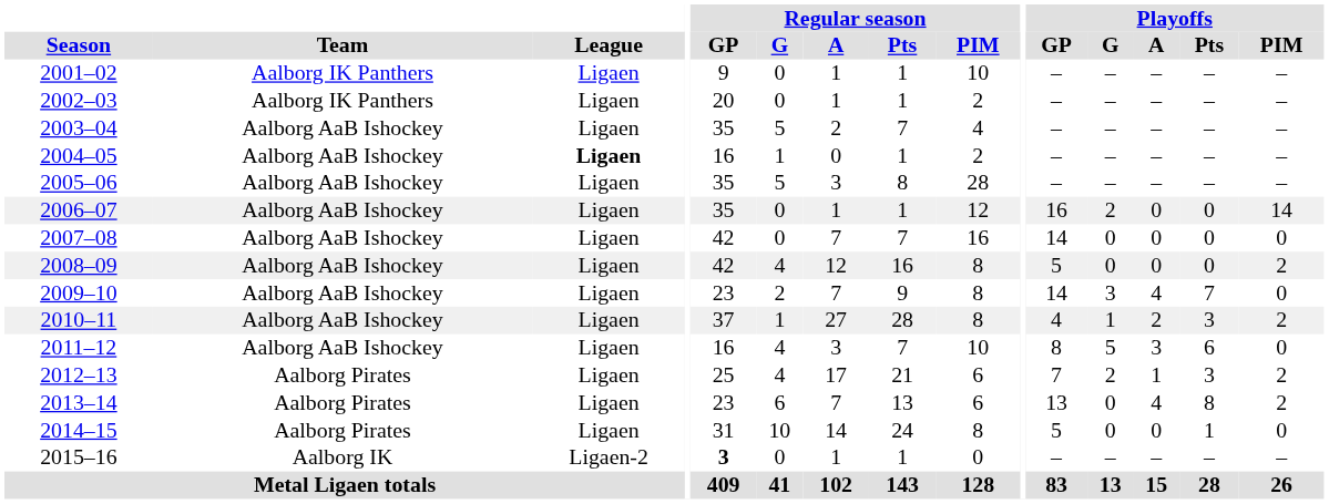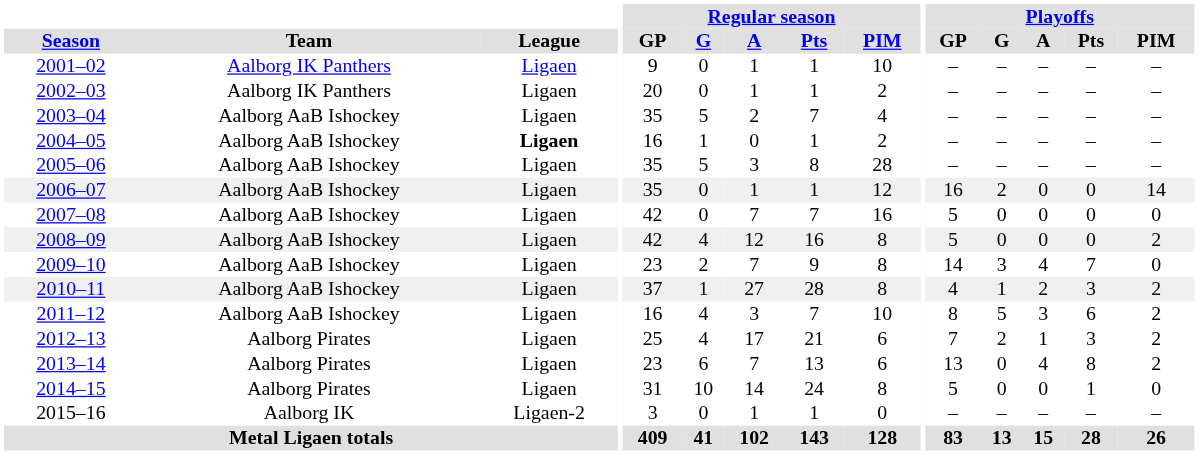 <table border="0" cellpadding="1" cellspacing="0" style="text-align:center; width:60em">
 <tr bgcolor="#e0e0e0">
 <th colspan="3" bgcolor="#ffffff"></th>
 <th rowspan="99" bgcolor="#ffffff"></th>
 <th colspan="5"><a href='#'>Regular season</a></th>
 <th rowspan="99" bgcolor="#ffffff"></th>
 <th colspan="5"><a href='#'>Playoffs</a></th>
 </tr>
 <tr bgcolor="#e0e0e0">
 <th><a href='#'>Season</a></th>
 <th>Team</th>
 <th>League</th>
 <th>GP</th>
 <th><a href='#'>G</a></th>
 <th><a href='#'>A</a></th>
 <th><a href='#'>Pts</a></th>
 <th><a href='#'>PIM</a></th>
 <th>GP</th>
 <th>G</th>
 <th>A</th>
 <th>Pts</th>
 <th>PIM</th>
 </tr>
 <tr>
 <td><a href='#'>2001–02</a></td>
 <td><a href='#'>Aalborg IK Panthers</a></td>
 <td><a href='#'>Ligaen</a></td>
 <td>9</td>
 <td>0</td>
 <td>1</td>
 <td>1</td>
 <td>10</td>
 <td>–</td>
 <td>–</td>
 <td>–</td>
 <td>–</td>
 <td>–</td>
 </tr>
 <tr>
 <td><a href='#'>2002–03</a></td>
 <td>Aalborg IK Panthers</td>
 <td>Ligaen</td>
 <td>20</td>
 <td>0</td>
 <td>1</td>
 <td>1</td>
 <td>2</td>
 <td>–</td>
 <td>–</td>
 <td>–</td>
 <td>–</td>
 <td>–</td>
 </tr>
 <tr>
 <td><a href='#'>2003–04</a></td>
 <td>Aalborg AaB Ishockey</td>
 <td>Ligaen</td>
 <td>35</td>
 <td>5</td>
 <td>2</td>
 <td>7</td>
 <td>4</td>
 <td>–</td>
 <td>–</td>
 <td>–</td>
 <td>–</td>
 <td>–</td>
 </tr>
 <tr>
 <td><a href='#'>2004–05</a></td>
 <td>Aalborg AaB Ishockey</td>
 <td><strong>Ligaen</strong></td>
 <td>16</td>
 <td>1</td>
 <td>0</td>
 <td>1</td>
 <td>2</td>
 <td>–</td>
 <td>–</td>
 <td>–</td>
 <td>–</td>
 <td>–</td>
 </tr>
 <tr>
 <td><a href='#'>2005–06</a></td>
 <td>Aalborg AaB Ishockey</td>
 <td>Ligaen</td>
 <td>35</td>
 <td>5</td>
 <td>3</td>
 <td>8</td>
 <td>28</td>
 <td>–</td>
 <td>–</td>
 <td>–</td>
 <td>–</td>
 <td>–</td>
 </tr>
 <tr style="background:#f0f0f0;">
 <td><a href='#'>2006–07</a></td>
 <td>Aalborg AaB Ishockey</td>
 <td>Ligaen</td>
 <td>35</td>
 <td>0</td>
 <td>1</td>
 <td>1</td>
 <td>12</td>
 <td>16</td>
 <td>2</td>
 <td>0</td>
 <td>0</td>
 <td>14</td>
 </tr>
 <tr>
 <td><a href='#'>2007–08</a></td>
 <td>Aalborg AaB Ishockey</td>
 <td>Ligaen</td>
 <td>42</td>
 <td>0</td>
 <td>7</td>
 <td>7</td>
 <td>16</td>
-<td>14</td>
+<td>5</td>
 <td>0</td>
 <td>0</td>
 <td>0</td>
 <td>0</td>
 </tr>
 <tr style="background:#f0f0f0;">
 <td><a href='#'>2008–09</a></td>
 <td>Aalborg AaB Ishockey</td>
 <td>Ligaen</td>
 <td>42</td>
 <td>4</td>
 <td>12</td>
 <td>16</td>
 <td>8</td>
 <td>5</td>
 <td>0</td>
 <td>0</td>
 <td>0</td>
 <td>2</td>
 </tr>
 <tr>
 <td><a href='#'>2009–10</a></td>
 <td>Aalborg AaB Ishockey</td>
 <td>Ligaen</td>
 <td>23</td>
 <td>2</td>
 <td>7</td>
 <td>9</td>
 <td>8</td>
 <td>14</td>
 <td>3</td>
 <td>4</td>
 <td>7</td>
 <td>0</td>
 </tr>
 <tr style="background:#f0f0f0;">
 <td><a href='#'>2010–11</a></td>
 <td>Aalborg AaB Ishockey</td>
 <td>Ligaen</td>
 <td>37</td>
 <td>1</td>
 <td>27</td>
 <td>28</td>
 <td>8</td>
 <td>4</td>
 <td>1</td>
 <td>2</td>
 <td>3</td>
 <td>2</td>
 </tr>
 <tr>
 <td><a href='#'>2011–12</a></td>
 <td>Aalborg AaB Ishockey</td>
 <td>Ligaen</td>
 <td>16</td>
 <td>4</td>
 <td>3</td>
 <td>7</td>
 <td>10</td>
 <td>8</td>
 <td>5</td>
 <td>3</td>
 <td>6</td>
-<td>0</td>
+<td>2</td>
 </tr>
 <tr>
 <td><a href='#'>2012–13</a></td>
 <td>Aalborg Pirates</td>
 <td>Ligaen</td>
 <td>25</td>
 <td>4</td>
 <td>17</td>
 <td>21</td>
 <td>6</td>
 <td>7</td>
 <td>2</td>
 <td>1</td>
 <td>3</td>
 <td>2</td>
 </tr>
 <tr>
 <td><a href='#'>2013–14</a></td>
 <td>Aalborg Pirates</td>
 <td>Ligaen</td>
 <td>23</td>
 <td>6</td>
 <td>7</td>
 <td>13</td>
 <td>6</td>
 <td>13</td>
 <td>0</td>
 <td>4</td>
 <td>8</td>
 <td>2</td>
 </tr>
 <tr>
 <td><a href='#'>2014–15</a></td>
 <td>Aalborg Pirates</td>
 <td>Ligaen</td>
 <td>31</td>
 <td>10</td>
 <td>14</td>
 <td>24</td>
 <td>8</td>
 <td>5</td>
 <td>0</td>
 <td>0</td>
 <td>1</td>
 <td>0</td>
 </tr>
 <tr>
 <td>2015–16</td>
 <td>Aalborg IK</td>
 <td>Ligaen-2</td>
-<td><strong>3</strong></td>
+<td>3</td>
 <td>0</td>
 <td>1</td>
 <td>1</td>
 <td>0</td>
 <td>–</td>
 <td>–</td>
 <td>–</td>
 <td>–</td>
 <td>–</td>
 </tr>
 <tr style="background:#e0e0e0;">
 <th colspan="3">Metal Ligaen totals</th>
 <th>409</th>
 <th>41</th>
 <th>102</th>
 <th>143</th>
 <th>128</th>
 <th>83</th>
 <th>13</th>
 <th>15</th>
 <th>28</th>
 <th>26</th>
 </tr>
 </table>
